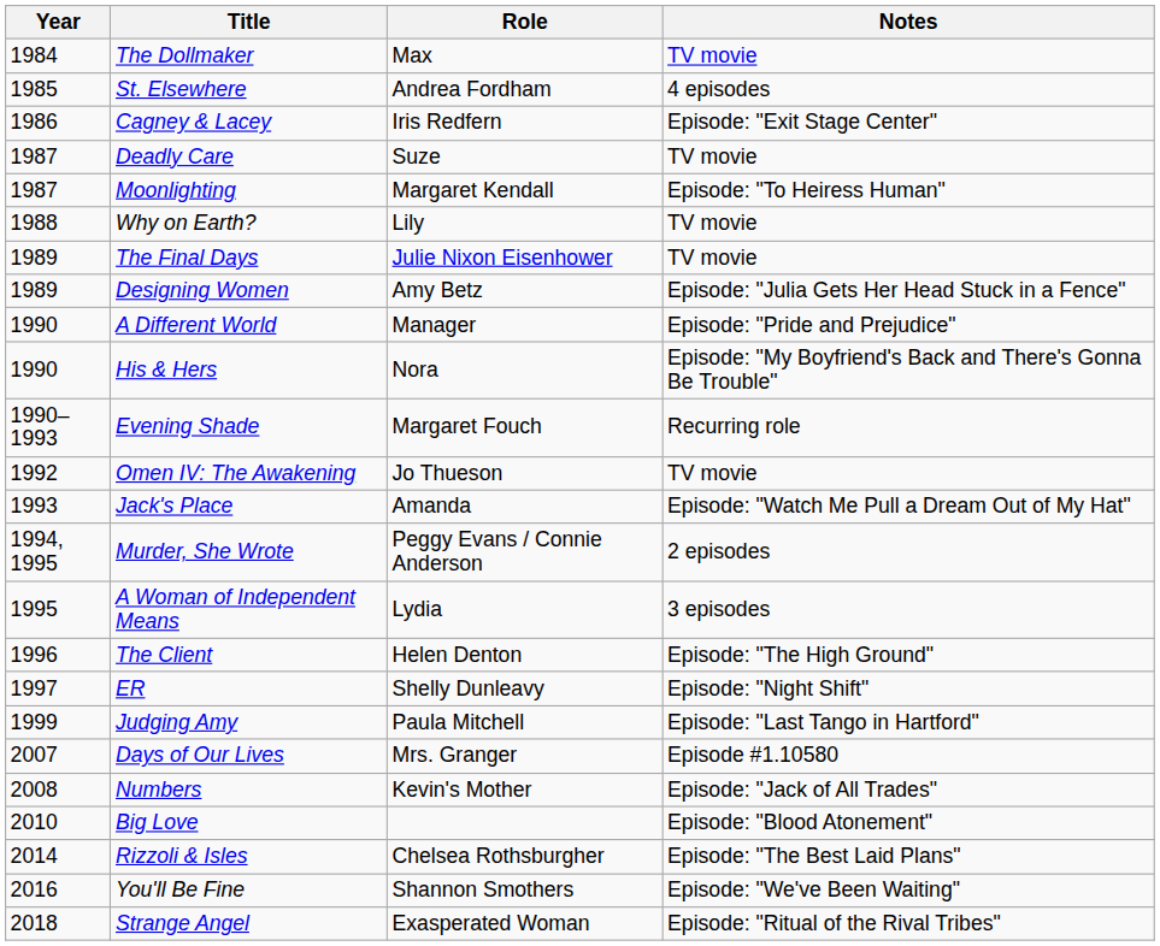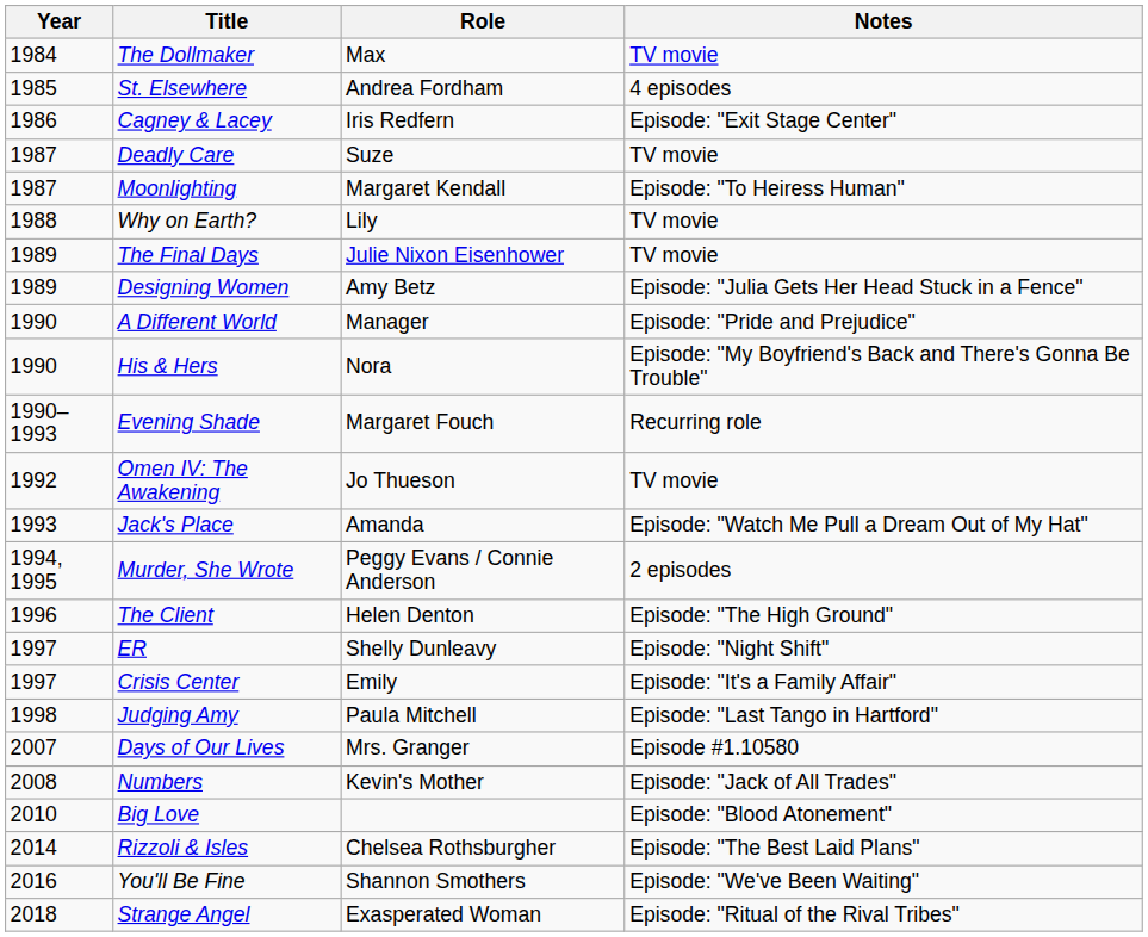 <table class="wikitable sortable">
 <tr>
 <th>Year</th>
 <th>Title</th>
 <th>Role</th>
 <th>Notes</th>
 </tr>
 <tr>
 <td>1984</td>
 <td><em><a href='#'>The Dollmaker</a></em></td>
 <td>Max</td>
 <td><a href='#'>TV movie</a></td>
 </tr>
 <tr>
 <td>1985</td>
 <td><em><a href='#'>St. Elsewhere</a></em></td>
 <td>Andrea Fordham</td>
 <td>4 episodes</td>
 </tr>
 <tr>
 <td>1986</td>
 <td><em><a href='#'>Cagney & Lacey</a></em></td>
 <td>Iris Redfern</td>
 <td>Episode: "Exit Stage Center"</td>
 </tr>
 <tr>
 <td>1987</td>
 <td><em><a href='#'>Deadly Care</a></em></td>
 <td>Suze</td>
 <td>TV movie</td>
 </tr>
 <tr>
 <td>1987</td>
 <td><a href='#'><em>Moonlighting</em></a></td>
 <td>Margaret Kendall</td>
 <td>Episode: "To Heiress Human"</td>
 </tr>
 <tr>
 <td>1988</td>
 <td><em>Why on Earth?</em></td>
 <td>Lily</td>
 <td>TV movie</td>
 </tr>
 <tr>
 <td>1989</td>
 <td><a href='#'><em>The Final Days</em></a></td>
 <td><a href='#'>Julie Nixon Eisenhower</a></td>
 <td>TV movie</td>
 </tr>
 <tr>
 <td>1989</td>
 <td><em><a href='#'>Designing Women</a></em></td>
 <td>Amy Betz</td>
 <td>Episode: "Julia Gets Her Head Stuck in a Fence"</td>
 </tr>
 <tr>
 <td>1990</td>
 <td><em><a href='#'>A Different World</a></em></td>
 <td>Manager</td>
 <td>Episode: "Pride and Prejudice"</td>
 </tr>
 <tr>
 <td>1990</td>
 <td><a href='#'><em>His & Hers</em></a></td>
 <td>Nora</td>
 <td>Episode: "My Boyfriend's Back and There's Gonna Be Trouble"</td>
 </tr>
 <tr>
 <td>1990–1993</td>
 <td><em><a href='#'>Evening Shade</a></em></td>
 <td>Margaret Fouch</td>
 <td>Recurring role</td>
 </tr>
 <tr>
 <td>1992</td>
 <td><em><a href='#'>Omen IV: The Awakening</a></em></td>
 <td>Jo Thueson</td>
 <td>TV movie</td>
 </tr>
 <tr>
 <td>1993</td>
 <td><a href='#'><em>Jack's Place</em></a></td>
 <td>Amanda</td>
 <td>Episode: "Watch Me Pull a Dream Out of My Hat"</td>
 </tr>
 <tr>
 <td>1994, 1995</td>
 <td><em><a href='#'>Murder, She Wrote</a></em></td>
 <td>Peggy Evans / Connie Anderson</td>
 <td>2 episodes</td>
 </tr>
 <tr>
-<td>1995</td>
-<td><em><a href='#'>A Woman of Independent Means</a></em></td>
-<td>Lydia</td>
-<td>3 episodes</td>
-</tr>
-<tr>
 <td>1996</td>
 <td><a href='#'><em>The Client</em></a></td>
 <td>Helen Denton</td>
 <td>Episode: "The High Ground"</td>
 </tr>
 <tr>
 <td>1997</td>
 <td><a href='#'><em>ER</em></a></td>
 <td>Shelly Dunleavy</td>
 <td>Episode: "Night Shift"</td>
 </tr>
 <tr>
-<td>1999</td>
+<td>1997</td>
+<td><em><a href='#'>Crisis Center</a></em></td>
+<td>Emily</td>
+<td>Episode: "It's a Family Affair"</td>
+</tr>
+<tr>
+<td>1998</td>
 <td><em><a href='#'>Judging Amy</a></em></td>
 <td>Paula Mitchell</td>
 <td>Episode: "Last Tango in Hartford"</td>
 </tr>
 <tr>
 <td>2007</td>
 <td><em><a href='#'>Days of Our Lives</a></em></td>
 <td>Mrs. Granger</td>
 <td>Episode #1.10580</td>
 </tr>
 <tr>
 <td>2008</td>
 <td><a href='#'><em>Numbers</em></a></td>
 <td>Kevin's Mother</td>
 <td>Episode: "Jack of All Trades"</td>
 </tr>
 <tr>
 <td>2010</td>
 <td><em><a href='#'>Big Love</a></em></td>
 <td></td>
 <td>Episode: "Blood Atonement"</td>
 </tr>
 <tr>
 <td>2014</td>
 <td><em><a href='#'>Rizzoli & Isles</a></em></td>
 <td>Chelsea Rothsburgher</td>
 <td>Episode: "The Best Laid Plans"</td>
 </tr>
 <tr>
 <td>2016</td>
 <td><em>You'll Be Fine</em></td>
 <td>Shannon Smothers</td>
 <td>Episode: "We've Been Waiting"</td>
 </tr>
 <tr>
 <td>2018</td>
 <td><em><a href='#'>Strange Angel</a></em></td>
 <td>Exasperated Woman</td>
 <td>Episode: "Ritual of the Rival Tribes"</td>
 </tr>
 </table>
